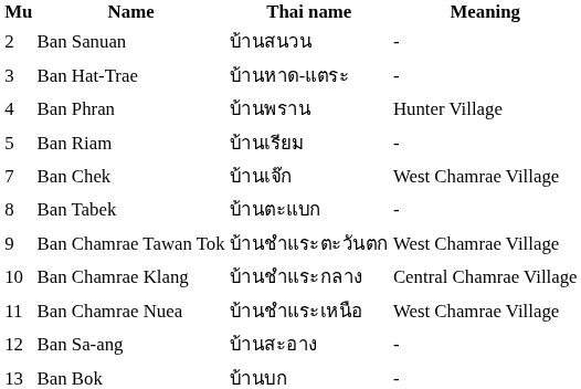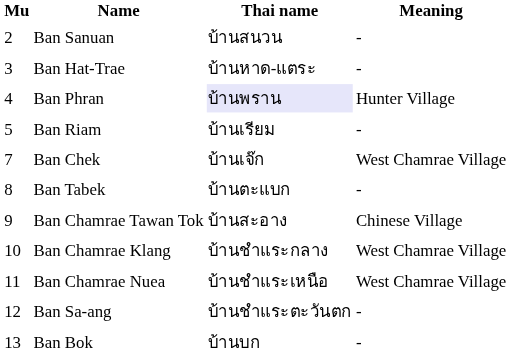 <table>
 <tr>
 <th>Mu</th>
 <th>Name</th>
 <th>Thai name</th>
 <th>Meaning</th>
 </tr>
 <tr>
 <td>2</td>
 <td>Ban Sanuan</td>
 <td>บ้านสนวน</td>
 <td>-</td>
 <td></td>
 </tr>
 <tr>
 <td>3</td>
 <td>Ban Hat-Trae</td>
 <td>บ้านหาด-แตระ</td>
 <td>-</td>
 <td></td>
 </tr>
 <tr>
 <td>4</td>
 <td>Ban Phran</td>
-<td>บ้านพราน</td>
+<td style="background: lavender;">บ้านพราน</td>
 <td>Hunter Village</td>
 <td></td>
 </tr>
 <tr>
 <td>5</td>
 <td>Ban Riam</td>
 <td>บ้านเรียม</td>
 <td>-</td>
 <td></td>
 </tr>
 <tr>
 <td>7</td>
 <td>Ban Chek</td>
 <td>บ้านเจ๊ก</td>
 <td>West Chamrae Village</td>
 <td></td>
 </tr>
 <tr>
 <td>8</td>
 <td>Ban Tabek</td>
 <td>บ้านตะแบก</td>
 <td>-</td>
 <td></td>
 </tr>
 <tr>
 <td>9</td>
 <td>Ban Chamrae Tawan Tok</td>
-<td>บ้านชำแระตะวันตก</td>
-<td>West Chamrae Village</td>
+<td>บ้านสะอาง</td>
+<td>Chinese Village</td>
 <td></td>
 </tr>
 <tr>
 <td>10</td>
 <td>Ban Chamrae Klang</td>
 <td>บ้านชำแระกลาง</td>
-<td>Central Chamrae Village</td>
+<td>West Chamrae Village</td>
 <td></td>
 </tr>
 <tr>
 <td>11</td>
 <td>Ban Chamrae Nuea</td>
 <td>บ้านชำแระเหนือ</td>
 <td>West Chamrae Village</td>
 <td></td>
 </tr>
 <tr>
 <td>12</td>
 <td>Ban Sa-ang</td>
-<td>บ้านสะอาง</td>
+<td>บ้านชำแระตะวันตก</td>
 <td>-</td>
 <td></td>
 </tr>
 <tr>
 <td>13</td>
 <td>Ban Bok</td>
 <td>บ้านบก</td>
 <td>-</td>
 <td></td>
 </tr>
 <tr>
 </tr>
 </table>
